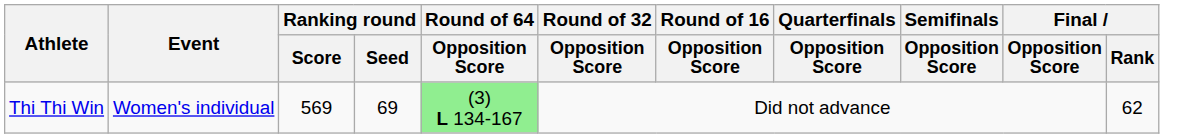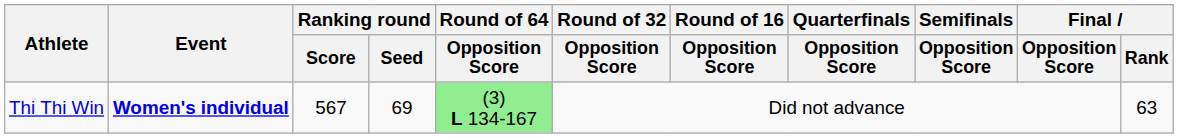 <table class="wikitable" style="font-size:90%">
 <tr>
 <th rowspan="2">Athlete</th>
 <th rowspan="2">Event</th>
 <th colspan="2">Ranking round</th>
 <th>Round of 64</th>
 <th>Round of 32</th>
 <th>Round of 16</th>
 <th>Quarterfinals</th>
 <th>Semifinals</th>
 <th colspan="2">Final / </th>
 </tr>
 <tr style="font-size:95%">
 <th>Score</th>
 <th>Seed</th>
 <th>Opposition<br>Score</th>
 <th>Opposition<br>Score</th>
 <th>Opposition<br>Score</th>
 <th>Opposition<br>Score</th>
 <th>Opposition<br>Score</th>
 <th>Opposition<br>Score</th>
 <th>Rank</th>
 </tr>
 <tr align=center>
 <td align=left><a href='#'>Thi Thi Win</a></td>
-<td align=left><a href='#'>Women's individual</a></td>
-<td>569</td>
+<td align=left><strong><a href='#'>Women's individual</a></strong></td>
+<td>567</td>
 <td>69</td>
 <td style="background: lightgreen;"> (3) <br><strong>L</strong> 134-167</td>
 <td colspan=5>Did not advance</td>
-<td>62</td>
+<td>63</td>
 </tr>
 </table>
